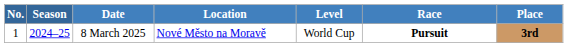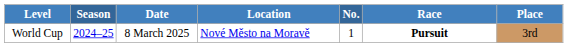 <table class="wikitable sortable" style="font-size:95%; text-align:center; border:grey solid 1px; border-collapse:collapse; background:#ffffff;">
 <tr style="background:#efefef;">
-<th style="background-color:#369; color:white;">No.</th>
+<th style="background-color:#4180be; color:white; width:80px;">Level</th>
 <th style="background-color:#369; color:white;">Season</th>
 <th style="background-color:#4180be; color:white; width:100px;">Date</th>
 <th style="background-color:#4180be; color:white; width:180px;">Location</th>
-<th style="background-color:#4180be; color:white; width:80px;">Level</th>
+<th style="background-color:#369; color:white;">No.</th>
 <th style="background-color:#4180be; color:white; width:170px;">Race</th>
 <th style="background-color:#4180be; color:white; width:80px;">Place</th>
 </tr>
 <tr>
-<td>1</td>
+<td>World Cup</td>
 <td><a href='#'>2024–25</a></td>
 <td>8 March 2025</td>
 <td align=left> <a href='#'>Nové Město na Moravě</a></td>
-<td>World Cup</td>
+<td>1</td>
 <td><strong>Pursuit</strong></td>
-<td align=center bgcolor="cc9966"><strong>3rd</strong></td>
+<td align=center bgcolor="cc9966">3rd</td>
 </tr>
 </table>
